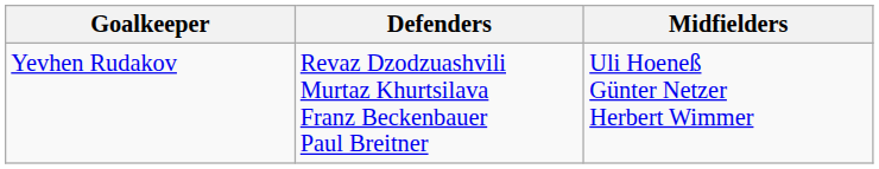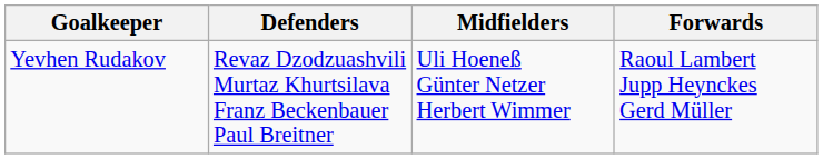 <table class="wikitable">
 <tr>
 <th style="width:25%;">Goalkeeper</th>
 <th style="width:25%;">Defenders</th>
 <th style="width:25%;">Midfielders</th>
+<th style="width:25%;">Forwards</th>
 </tr>
 <tr style="vertical-align:top;">
 <td> <a href='#'>Yevhen Rudakov</a></td>
 <td> <a href='#'>Revaz Dzodzuashvili</a><br> <a href='#'>Murtaz Khurtsilava</a><br> <a href='#'>Franz Beckenbauer</a><br> <a href='#'>Paul Breitner</a></td>
 <td> <a href='#'>Uli Hoeneß</a><br> <a href='#'>Günter Netzer</a><br> <a href='#'>Herbert Wimmer</a></td>
+<td> <a href='#'>Raoul Lambert</a><br> <a href='#'>Jupp Heynckes</a><br> <a href='#'>Gerd Müller</a></td>
 </tr>
 </table>
